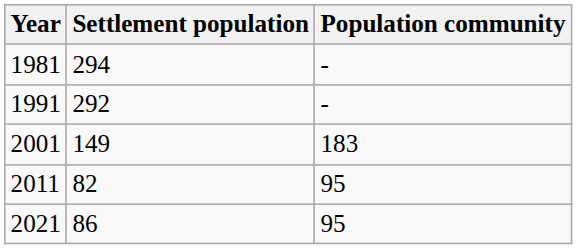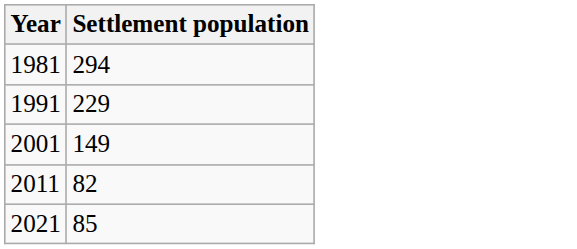 <table class="wikitable">
 <tr>
 <th>Year</th>
 <th>Settlement population</th>
-<th>Population community</th>
 </tr>
 <tr>
 <td>1981</td>
 <td>294</td>
-<td>-</td>
 </tr>
 <tr>
 <td>1991</td>
-<td>292</td>
-<td>-</td>
+<td>229</td>
 </tr>
 <tr>
 <td>2001</td>
 <td>149</td>
-<td>183</td>
 </tr>
 <tr>
 <td>2011</td>
 <td>82</td>
-<td>95</td>
 </tr>
 <tr>
 <td>2021</td>
-<td>86</td>
-<td>95</td>
+<td>85</td>
 </tr>
 </table>
